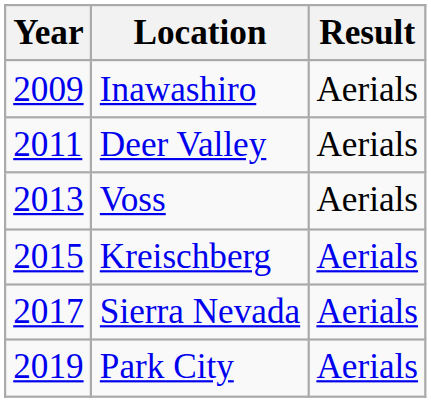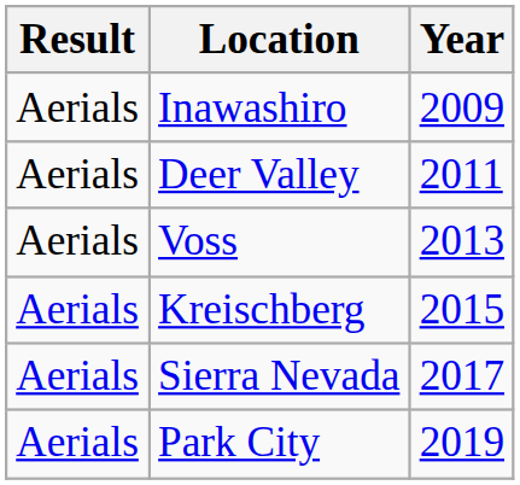 <table class="wikitable">
 <tr>
+<th>Result</th>
+<th>Location</th>
 <th>Year</th>
-<th>Location</th>
-<th>Result</th>
 </tr>
 <tr>
+<td> Aerials</td>
+<td> <a href='#'>Inawashiro</a></td>
 <td><a href='#'>2009</a></td>
-<td> <a href='#'>Inawashiro</a></td>
-<td> Aerials</td>
 </tr>
 <tr>
+<td> Aerials</td>
+<td> <a href='#'>Deer Valley</a></td>
 <td><a href='#'>2011</a></td>
-<td> <a href='#'>Deer Valley</a></td>
-<td> Aerials</td>
 </tr>
 <tr>
+<td> Aerials</td>
+<td> <a href='#'>Voss</a></td>
 <td><a href='#'>2013</a></td>
-<td> <a href='#'>Voss</a></td>
-<td> Aerials</td>
 </tr>
 <tr>
+<td> <a href='#'>Aerials</a></td>
+<td> <a href='#'>Kreischberg</a></td>
 <td><a href='#'>2015</a></td>
-<td> <a href='#'>Kreischberg</a></td>
-<td> <a href='#'>Aerials</a></td>
 </tr>
 <tr>
+<td> <a href='#'>Aerials</a></td>
+<td> <a href='#'>Sierra Nevada</a></td>
 <td><a href='#'>2017</a></td>
-<td> <a href='#'>Sierra Nevada</a></td>
-<td> <a href='#'>Aerials</a></td>
 </tr>
 <tr>
+<td> <a href='#'>Aerials</a></td>
+<td> <a href='#'>Park City</a></td>
 <td><a href='#'>2019</a></td>
-<td> <a href='#'>Park City</a></td>
-<td> <a href='#'>Aerials</a></td>
 </tr>
 </table>
